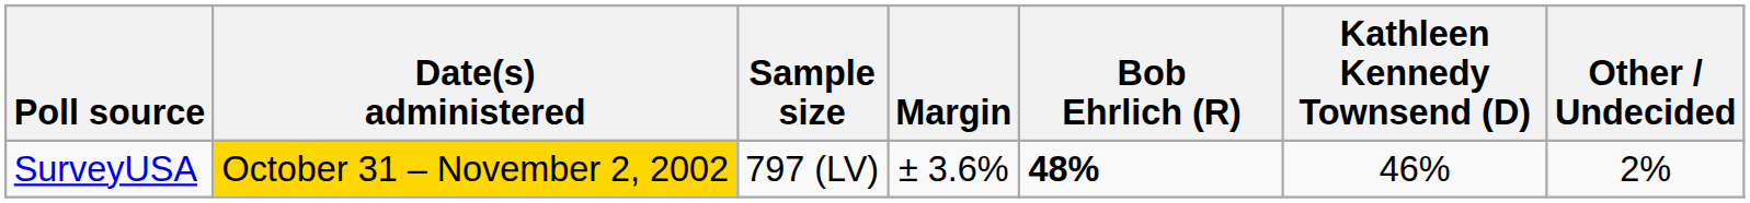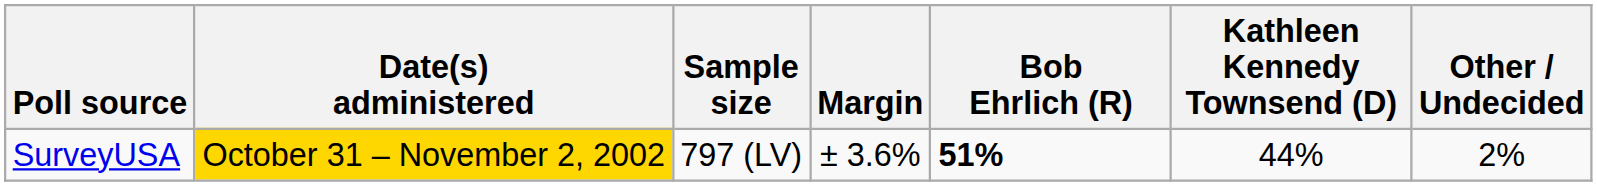 <table class="wikitable" style="font-size:90%">
 <tr valign=bottom>
 <th>Poll source</th>
 <th>Date(s)<br>administered</th>
 <th>Sample<br>size</th>
 <th>Margin<br></th>
 <th style="width:100px;">Bob<br>Ehrlich (R)</th>
 <th style="width:100px;">Kathleen<br>Kennedy<br>Townsend (D)</th>
 <th>Other /<br>Undecided</th>
 </tr>
 <tr>
 <td><a href='#'>SurveyUSA</a></td>
 <td align=center style="background: gold;">October 31 – November 2, 2002</td>
 <td align=center>797 (LV)</td>
 <td align=center>± 3.6%</td>
-<td><strong>48%</strong></td>
-<td align=center>46%</td>
+<td><strong>51%</strong></td>
+<td align=center>44%</td>
 <td align=center>2%</td>
 </tr>
 </table>
